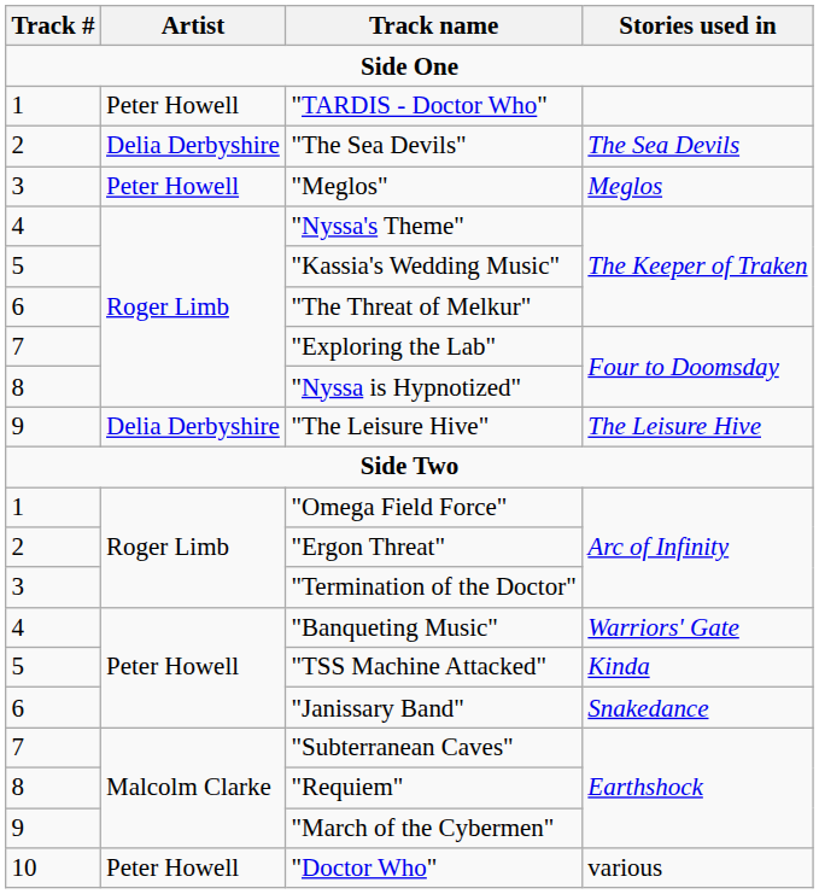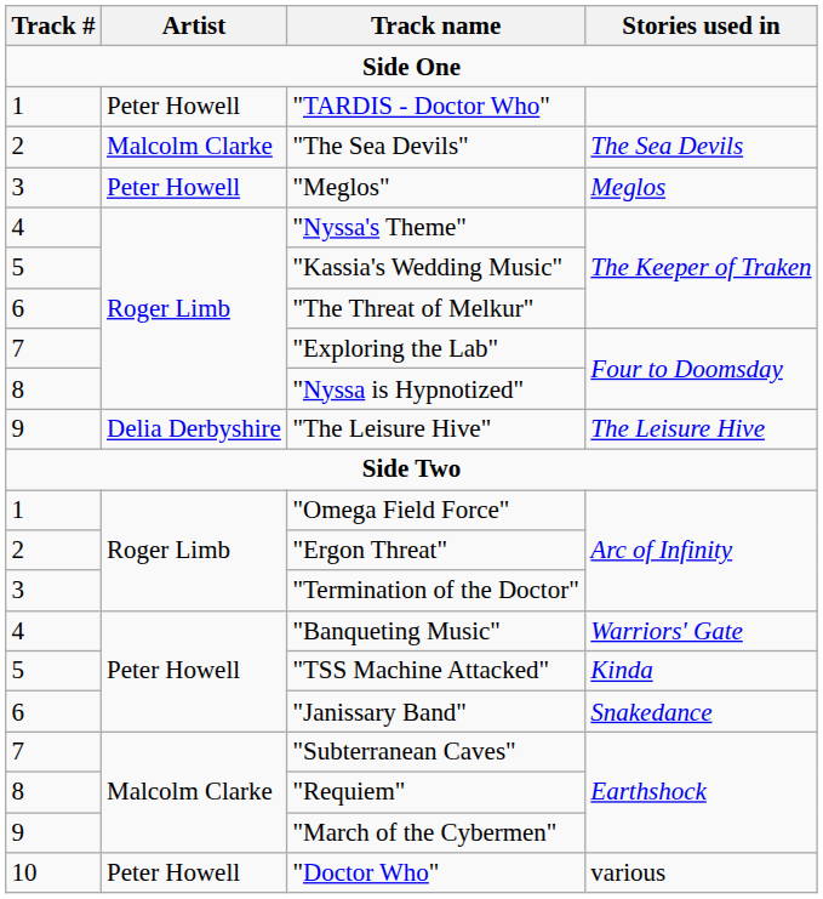 <table class="wikitable">
 <tr>
 <th>Track #</th>
 <th>Artist</th>
 <th>Track name</th>
 <th>Stories used in</th>
 </tr>
 <tr>
 <td colspan=4 align="center"><strong>Side One</strong></td>
 </tr>
 <tr>
 <td>1</td>
 <td>Peter Howell</td>
 <td>"<a href='#'>TARDIS - Doctor Who</a>" </td>
 <td></td>
 </tr>
 <tr>
 <td>2</td>
-<td><a href='#'>Delia Derbyshire</a></td>
+<td><a href='#'>Malcolm Clarke</a></td>
 <td>"The Sea Devils"</td>
 <td><em><a href='#'>The Sea Devils</a></em></td>
 </tr>
 <tr>
 <td>3</td>
 <td><a href='#'>Peter Howell</a></td>
 <td>"Meglos"</td>
 <td><em><a href='#'>Meglos</a></em></td>
 </tr>
 <tr>
 <td>4</td>
 <td rowspan=5><a href='#'>Roger Limb</a></td>
 <td>"<a href='#'>Nyssa's</a> Theme"</td>
 <td rowspan=3><em><a href='#'>The Keeper of Traken</a></em></td>
 </tr>
 <tr>
 <td>5</td>
 <td>"Kassia's Wedding Music"</td>
 </tr>
 <tr>
 <td>6</td>
 <td>"The Threat of Melkur"</td>
 </tr>
 <tr>
 <td>7</td>
 <td>"Exploring the Lab"</td>
 <td rowspan=2><em><a href='#'>Four to Doomsday</a></em></td>
 </tr>
 <tr>
 <td>8</td>
 <td>"<a href='#'>Nyssa</a> is Hypnotized"</td>
 </tr>
 <tr>
 <td>9</td>
 <td><a href='#'>Delia Derbyshire</a></td>
 <td>"The Leisure Hive"</td>
 <td><em><a href='#'>The Leisure Hive</a></em></td>
 </tr>
 <tr>
 <td colspan=4 align="center"><strong>Side Two</strong></td>
 </tr>
 <tr>
 <td>1</td>
 <td rowspan=3>Roger Limb</td>
 <td>"Omega Field Force" </td>
 <td rowspan=3><em><a href='#'>Arc of Infinity</a></em></td>
 </tr>
 <tr>
 <td>2</td>
 <td>"Ergon Threat"</td>
 </tr>
 <tr>
 <td>3</td>
 <td>"Termination of the Doctor"</td>
 </tr>
 <tr>
 <td>4</td>
 <td rowspan=3>Peter Howell</td>
 <td>"Banqueting Music"</td>
 <td><em><a href='#'>Warriors' Gate</a></em></td>
 </tr>
 <tr>
 <td>5</td>
 <td>"TSS Machine Attacked"</td>
 <td><em><a href='#'>Kinda</a></em></td>
 </tr>
 <tr>
 <td>6</td>
 <td>"Janissary Band"</td>
 <td><em><a href='#'>Snakedance</a></em></td>
 </tr>
 <tr>
 <td>7</td>
 <td rowspan=3>Malcolm Clarke</td>
 <td>"Subterranean Caves"</td>
 <td rowspan=3><em><a href='#'>Earthshock</a></em></td>
 </tr>
 <tr>
 <td>8</td>
 <td>"Requiem"</td>
 </tr>
 <tr>
 <td>9</td>
 <td>"March of the Cybermen"</td>
 </tr>
 <tr>
 <td>10</td>
 <td>Peter Howell</td>
 <td>"<a href='#'>Doctor Who</a>"</td>
 <td>various</td>
 </tr>
 </table>
